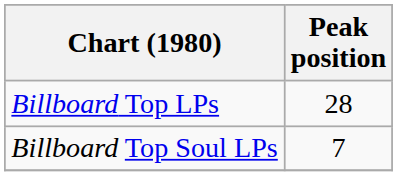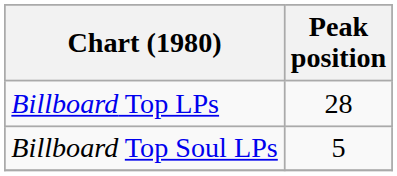 <table class="wikitable">
 <tr>
 <th>Chart (1980)</th>
 <th>Peak<br> position</th>
 </tr>
 <tr>
 <td><a href='#'><em>Billboard</em> Top LPs</a></td>
 <td align="center">28</td>
 </tr>
 <tr>
 <td><em>Billboard</em> <a href='#'>Top Soul LPs</a></td>
-<td align="center">7</td>
+<td align="center">5</td>
 </tr>
 <tr>
 </tr>
 </table>
